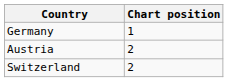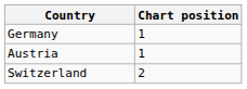 <table class="wikitable sortable">
 <tr class="hintergrundfarbe5">
 <th width="55%">Country</th>
 <th width="45%">Chart position</th>
 </tr>
 <tr>
 <td>Germany</td>
 <td>1</td>
 </tr>
 <tr>
 <td>Austria</td>
-<td>2</td>
+<td>1</td>
 </tr>
 <tr>
 <td>Switzerland</td>
 <td>2</td>
 </tr>
 </table>
